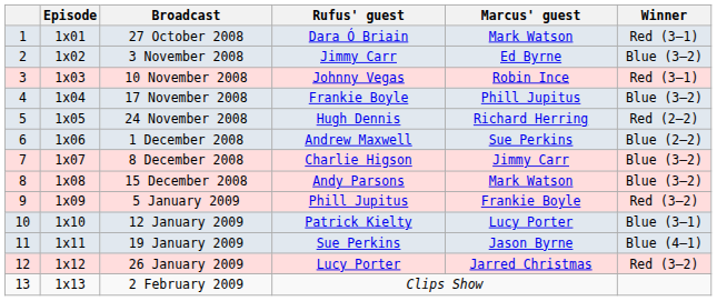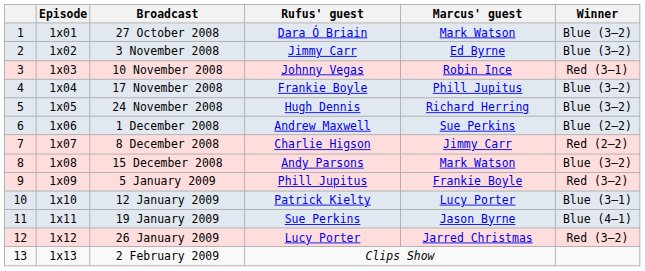 <table class="wikitable" style="text-align:center;">
 <tr>
 <th width=30px></th>
 <th width=50px>Episode</th>
 <th width=170px>Broadcast</th>
 <th width=170px>Rufus' guest</th>
 <th width=170px>Marcus' guest</th>
 <th width=90px>Winner</th>
 </tr>
 <tr bgcolor=E1E8EF>
 <td>1</td>
 <td>1x01</td>
 <td>27 October 2008</td>
 <td><a href='#'>Dara Ó Briain</a></td>
 <td><a href='#'>Mark Watson</a></td>
-<td>Red (3–1)</td>
+<td>Blue (3–2)</td>
 </tr>
 <tr bgcolor=E1E8EF>
 <td>2</td>
 <td>1x02</td>
 <td>3 November 2008</td>
 <td><a href='#'>Jimmy Carr</a></td>
 <td><a href='#'>Ed Byrne</a></td>
 <td>Blue (3–2)</td>
 </tr>
 <tr bgcolor=ffdddd>
 <td>3</td>
 <td>1x03</td>
 <td>10 November 2008</td>
 <td><a href='#'>Johnny Vegas</a></td>
 <td><a href='#'>Robin Ince</a></td>
 <td>Red (3–1)</td>
 </tr>
 <tr bgcolor=E1E8EF>
 <td>4</td>
 <td>1x04</td>
 <td>17 November 2008</td>
 <td><a href='#'>Frankie Boyle</a></td>
 <td><a href='#'>Phill Jupitus</a></td>
 <td>Blue (3–2)</td>
 </tr>
 <tr bgcolor=E1E8EF>
 <td>5</td>
 <td>1x05</td>
 <td>24 November 2008</td>
 <td><a href='#'>Hugh Dennis</a></td>
 <td><a href='#'>Richard Herring</a></td>
-<td>Red (2–2)</td>
+<td>Blue (3–2)</td>
 </tr>
 <tr bgcolor=E1E8EF>
 <td>6</td>
 <td>1x06</td>
 <td>1 December 2008</td>
 <td><a href='#'>Andrew Maxwell</a></td>
 <td><a href='#'>Sue Perkins</a></td>
 <td>Blue (2–2)</td>
 </tr>
 <tr bgcolor=ffdddd>
 <td>7</td>
 <td>1x07</td>
 <td>8 December 2008</td>
 <td><a href='#'>Charlie Higson</a></td>
 <td><a href='#'>Jimmy Carr</a></td>
-<td>Blue (3–2)</td>
+<td>Red (2–2)</td>
 </tr>
 <tr bgcolor=ffdddd>
 <td>8</td>
 <td>1x08</td>
 <td>15 December 2008</td>
 <td><a href='#'>Andy Parsons</a></td>
 <td><a href='#'>Mark Watson</a></td>
 <td>Blue (3–2)</td>
 </tr>
 <tr bgcolor=ffdddd>
 <td>9</td>
 <td>1x09</td>
 <td>5 January 2009</td>
 <td><a href='#'>Phill Jupitus</a></td>
 <td><a href='#'>Frankie Boyle</a></td>
 <td>Red (3–2)</td>
 </tr>
 <tr bgcolor=E1E8EF>
 <td>10</td>
 <td>1x10</td>
 <td>12 January 2009</td>
 <td><a href='#'>Patrick Kielty</a></td>
 <td><a href='#'>Lucy Porter</a></td>
 <td>Blue (3–1)</td>
 </tr>
 <tr bgcolor=E1E8EF>
 <td>11</td>
 <td>1x11</td>
 <td>19 January 2009</td>
 <td><a href='#'>Sue Perkins</a></td>
 <td><a href='#'>Jason Byrne</a></td>
 <td>Blue (4–1)</td>
 </tr>
 <tr bgcolor=ffdddd>
 <td>12</td>
 <td>1x12</td>
 <td>26 January 2009</td>
 <td><a href='#'>Lucy Porter</a></td>
 <td><a href='#'>Jarred Christmas</a></td>
 <td>Red (3–2)</td>
 </tr>
 <tr>
 <td>13</td>
 <td>1x13</td>
 <td>2 February 2009</td>
 <td colspan=2><em>Clips Show</em></td>
 <td></td>
 </tr>
 </table>
